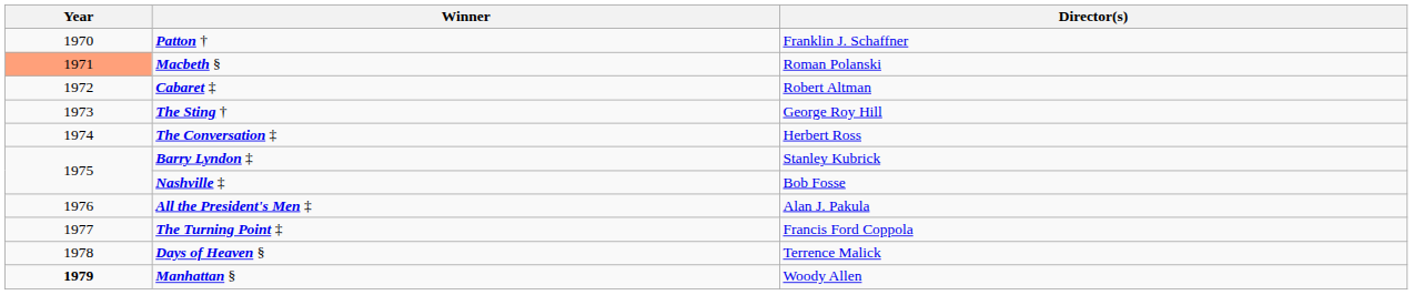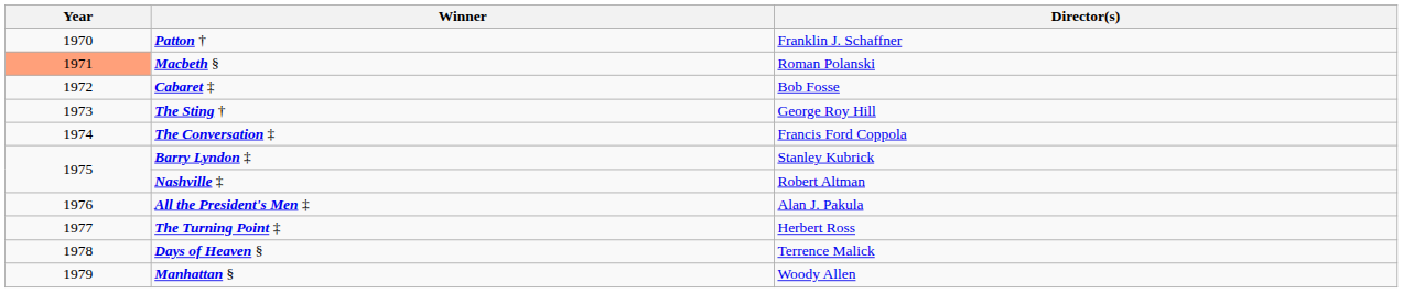 <table class="wikitable" width="95%" cellpadding="5">
 <tr>
 <th width="100"><strong>Year</strong></th>
 <th width="450"><strong>Winner</strong></th>
 <th width="450"><strong>Director(s)</strong></th>
 </tr>
 <tr>
 <td style="text-align:center;">1970</td>
 <td><strong><em><a href='#'>Patton</a></em></strong> †</td>
 <td><a href='#'>Franklin J. Schaffner</a></td>
 </tr>
 <tr>
 <td style="background: lightsalmon; text-align:center;">1971</td>
 <td><strong><em><a href='#'>Macbeth</a></em></strong> §</td>
 <td><a href='#'>Roman Polanski</a></td>
 </tr>
 <tr>
 <td style="text-align:center;">1972</td>
 <td><strong><em><a href='#'>Cabaret</a></em></strong> ‡</td>
-<td><a href='#'>Robert Altman</a></td>
+<td><a href='#'>Bob Fosse</a></td>
 </tr>
 <tr>
 <td style="text-align:center;">1973</td>
 <td><strong><em><a href='#'>The Sting</a></em></strong> †</td>
 <td><a href='#'>George Roy Hill</a></td>
 </tr>
 <tr>
 <td style="text-align:center;">1974</td>
 <td><strong><em><a href='#'>The Conversation</a></em></strong> ‡</td>
-<td><a href='#'>Herbert Ross</a></td>
+<td><a href='#'>Francis Ford Coppola</a></td>
 </tr>
 <tr>
 <td rowspan="2" style="text-align:center;">1975</td>
 <td><strong><em><a href='#'>Barry Lyndon</a></em></strong> ‡</td>
 <td><a href='#'>Stanley Kubrick</a></td>
 </tr>
 <tr>
 <td><strong><em><a href='#'>Nashville</a></em></strong> ‡</td>
-<td><a href='#'>Bob Fosse</a></td>
+<td><a href='#'>Robert Altman</a></td>
 </tr>
 <tr>
 <td style="text-align:center;">1976</td>
 <td><strong><em><a href='#'>All the President's Men</a></em></strong> ‡</td>
 <td><a href='#'>Alan J. Pakula</a></td>
 </tr>
 <tr>
 <td style="text-align:center;">1977</td>
 <td><strong><em><a href='#'>The Turning Point</a></em></strong> ‡</td>
-<td><a href='#'>Francis Ford Coppola</a></td>
+<td><a href='#'>Herbert Ross</a></td>
 </tr>
 <tr>
 <td style="text-align:center;">1978</td>
 <td><strong><em><a href='#'>Days of Heaven</a></em></strong> §</td>
 <td><a href='#'>Terrence Malick</a></td>
 </tr>
 <tr>
-<td style="text-align:center;"><strong>1979</strong></td>
+<td style="text-align:center;">1979</td>
 <td><strong><em><a href='#'>Manhattan</a></em></strong> §</td>
 <td><a href='#'>Woody Allen</a></td>
 </tr>
 </table>
